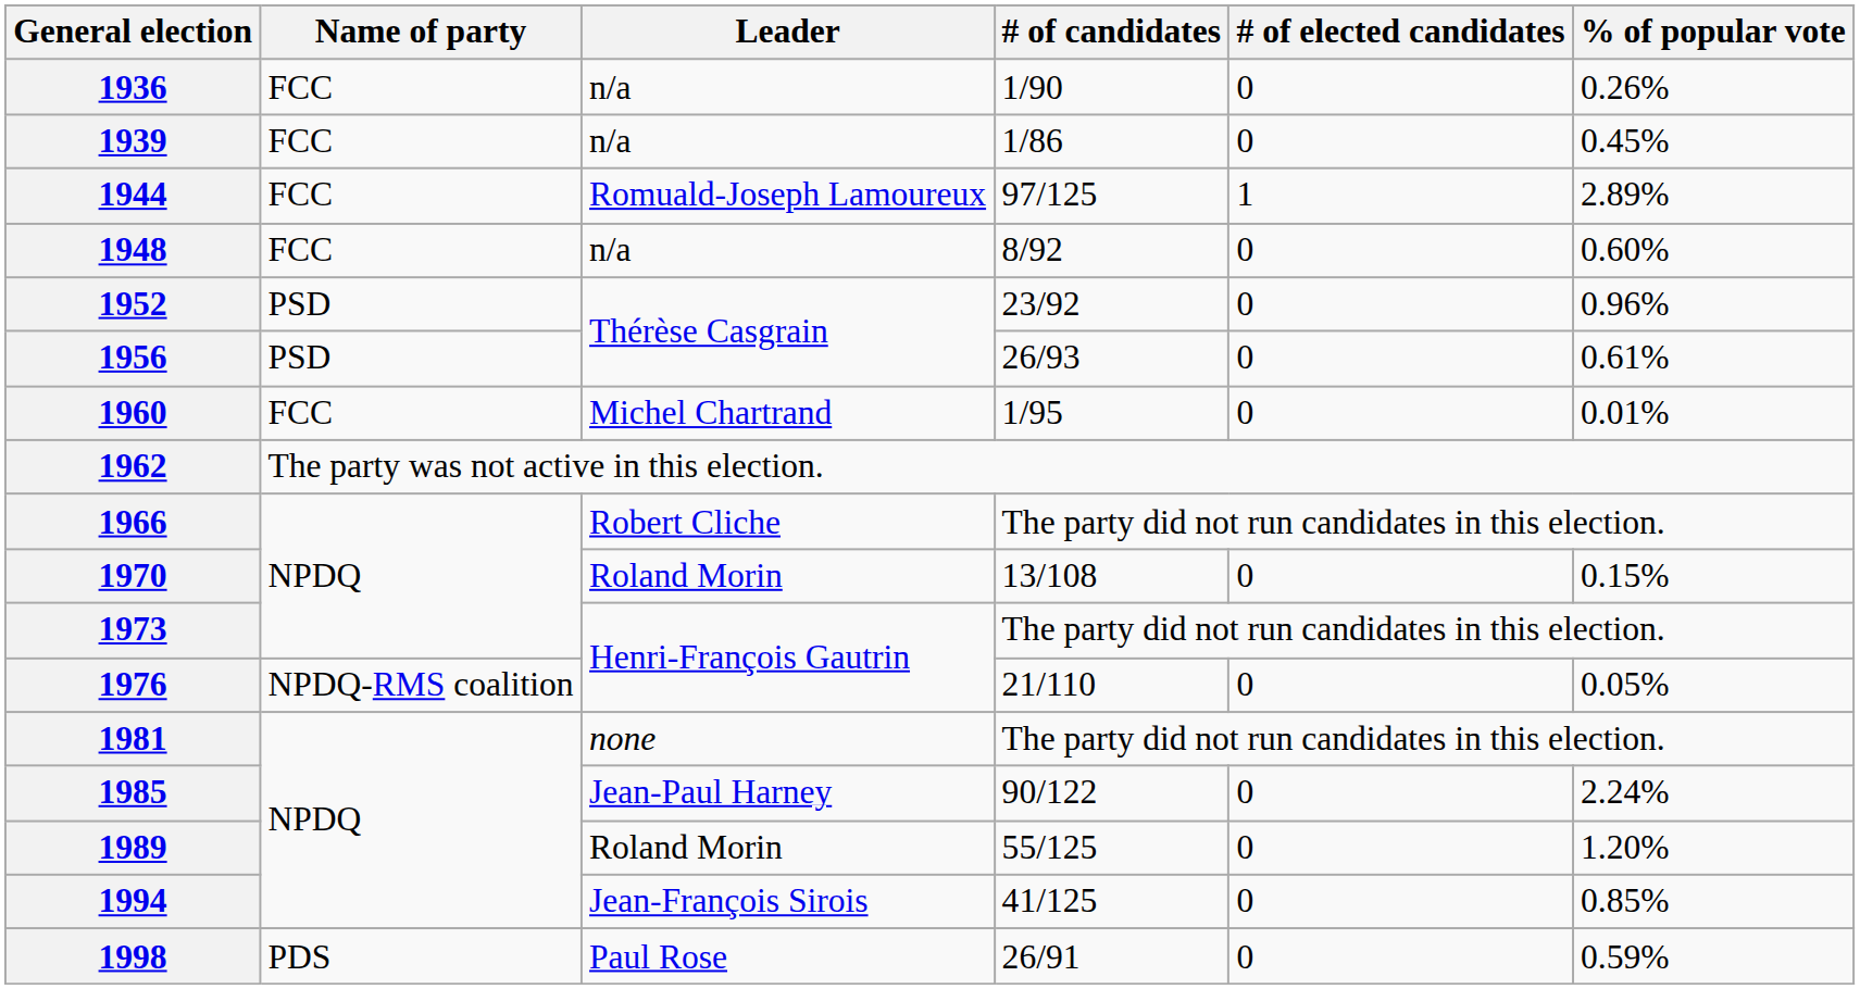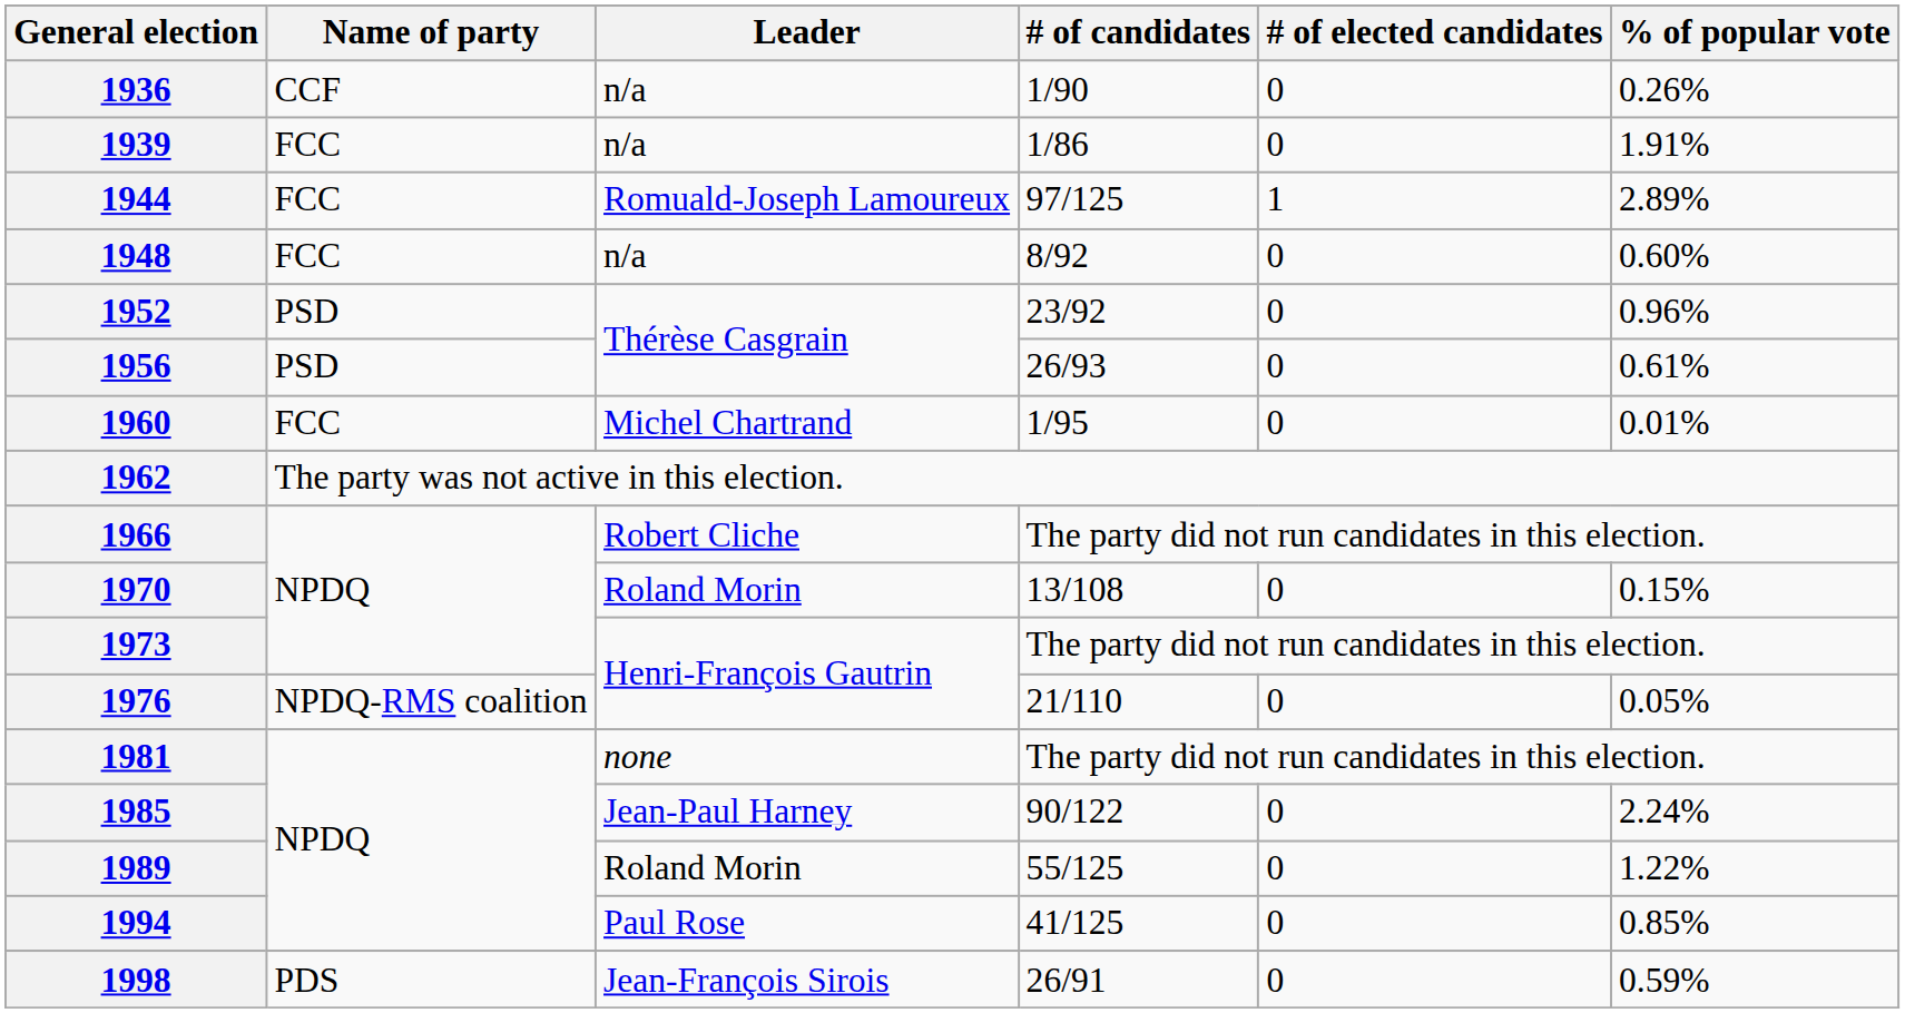 <table class=wikitable>
 <tr>
 <th>General election</th>
 <th>Name of party</th>
 <th>Leader</th>
 <th># of candidates</th>
 <th># of elected candidates</th>
 <th>% of popular vote</th>
 </tr>
 <tr>
 <th><a href='#'>1936</a></th>
-<td>FCC</td>
+<td>CCF</td>
 <td>n/a</td>
 <td>1/90</td>
 <td>0</td>
 <td>0.26%</td>
 </tr>
 <tr>
 <th><a href='#'>1939</a></th>
 <td>FCC</td>
 <td>n/a</td>
 <td>1/86</td>
 <td>0</td>
-<td>0.45%</td>
+<td>1.91%</td>
 </tr>
 <tr>
 <th><a href='#'>1944</a></th>
 <td>FCC</td>
 <td><a href='#'>Romuald-Joseph Lamoureux</a></td>
 <td>97/125</td>
 <td>1</td>
 <td>2.89%</td>
 </tr>
 <tr>
 <th><a href='#'>1948</a></th>
 <td>FCC</td>
 <td>n/a</td>
 <td>8/92</td>
 <td>0</td>
 <td>0.60%</td>
 </tr>
 <tr>
 <th><a href='#'>1952</a></th>
 <td>PSD</td>
 <td rowspan="2"><a href='#'>Thérèse Casgrain</a></td>
 <td>23/92</td>
 <td>0</td>
 <td>0.96%</td>
 </tr>
 <tr>
 <th><a href='#'>1956</a></th>
 <td>PSD</td>
 <td>26/93</td>
 <td>0</td>
 <td>0.61%</td>
 </tr>
 <tr>
 <th><a href='#'>1960</a></th>
 <td>FCC</td>
 <td><a href='#'>Michel Chartrand</a></td>
 <td>1/95</td>
 <td>0</td>
 <td>0.01%</td>
 </tr>
 <tr>
 <th><a href='#'>1962</a></th>
 <td colspan="5">The party was not active in this election.</td>
 </tr>
 <tr>
 <th><a href='#'>1966</a></th>
 <td rowspan="3">NPDQ</td>
 <td><a href='#'>Robert Cliche</a></td>
 <td colspan="3">The party did not run candidates in this election.</td>
 </tr>
 <tr>
 <th><a href='#'>1970</a></th>
 <td><a href='#'>Roland Morin</a></td>
 <td>13/108</td>
 <td>0</td>
 <td>0.15%</td>
 </tr>
 <tr>
 <th><a href='#'>1973</a></th>
 <td rowspan="2"><a href='#'>Henri-François Gautrin</a></td>
 <td colspan="3">The party did not run candidates in this election.</td>
 </tr>
 <tr>
 <th><a href='#'>1976</a></th>
 <td>NPDQ-<a href='#'>RMS</a> coalition</td>
 <td>21/110</td>
 <td>0</td>
 <td>0.05%</td>
 </tr>
 <tr>
 <th><a href='#'>1981</a></th>
 <td rowspan=4>NPDQ</td>
 <td><em>none</em></td>
 <td colspan=3>The party did not run candidates in this election.</td>
 </tr>
 <tr>
 <th><a href='#'>1985</a></th>
 <td><a href='#'>Jean-Paul Harney</a></td>
 <td>90/122</td>
 <td>0</td>
 <td>2.24%</td>
 </tr>
 <tr>
 <th><a href='#'>1989</a></th>
 <td>Roland Morin</td>
 <td>55/125</td>
 <td>0</td>
-<td>1.20%</td>
+<td>1.22%</td>
 </tr>
 <tr>
 <th><a href='#'>1994</a></th>
-<td><a href='#'>Jean-François Sirois</a></td>
+<td><a href='#'>Paul Rose</a></td>
 <td>41/125</td>
 <td>0</td>
 <td>0.85%</td>
 </tr>
 <tr>
 <th><a href='#'>1998</a></th>
 <td>PDS</td>
-<td><a href='#'>Paul Rose</a></td>
+<td><a href='#'>Jean-François Sirois</a></td>
 <td>26/91</td>
 <td>0</td>
 <td>0.59%</td>
 </tr>
 </table>
